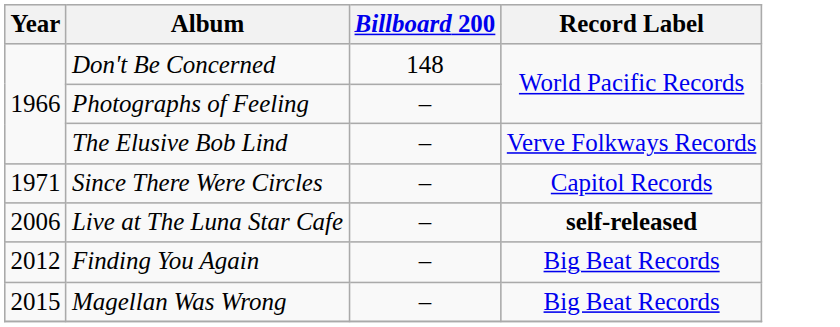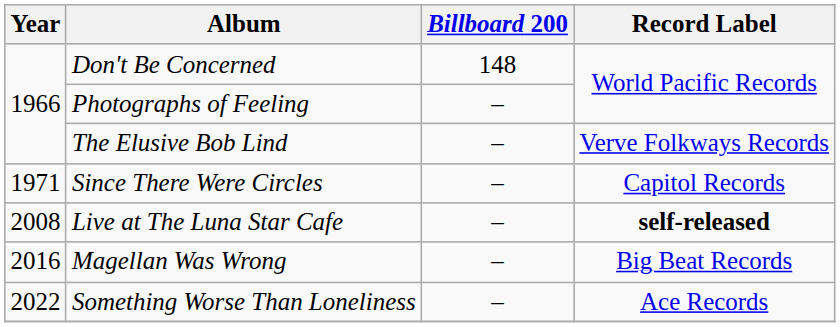 <table class="wikitable" style=text-align:center;>
 <tr>
 <th>Year</th>
 <th>Album</th>
 <th><a href='#'><em>Billboard</em> 200</a></th>
 <th>Record Label</th>
 </tr>
 <tr>
 <td rowspan="3">1966</td>
 <td align=left><em>Don't Be Concerned</em></td>
 <td>148</td>
 <td rowspan="2"><a href='#'>World Pacific Records</a></td>
 </tr>
 <tr>
 <td align=left><em>Photographs of Feeling</em></td>
 <td>–</td>
 </tr>
 <tr>
 <td align=left><em>The Elusive Bob Lind</em></td>
 <td>–</td>
 <td rowspan="1"><a href='#'>Verve Folkways Records</a></td>
 </tr>
 <tr>
 <td rowspan="1">1971</td>
 <td align=left><em>Since There Were Circles</em></td>
 <td>–</td>
 <td rowspan="1"><a href='#'>Capitol Records</a></td>
 </tr>
 <tr>
-<td rowspan="1">2006</td>
+<td rowspan="1">2008</td>
 <td align=left><em>Live at The Luna Star Cafe</em></td>
 <td>–</td>
 <td rowspan="1"><strong>self-released</strong></td>
 </tr>
 <tr>
-<td rowspan="1">2012</td>
-<td align=left><em>Finding You Again</em></td>
-<td>–</td>
-<td rowspan="1"><a href='#'>Big Beat Records</a></td>
-</tr>
-<tr>
-<td rowspan="1">2015</td>
+<td rowspan="1">2016</td>
 <td align=left><em>Magellan Was Wrong</em></td>
 <td>–</td>
 <td rowspan="1"><a href='#'>Big Beat Records</a></td>
 </tr>
 <tr>
+<td rowspan="1">2022</td>
+<td align=left><em>Something Worse Than Loneliness</em></td>
+<td>–</td>
+<td rowspan="1"><a href='#'>Ace Records</a></td>
+</tr>
+<tr>
 </tr>
 </table>
